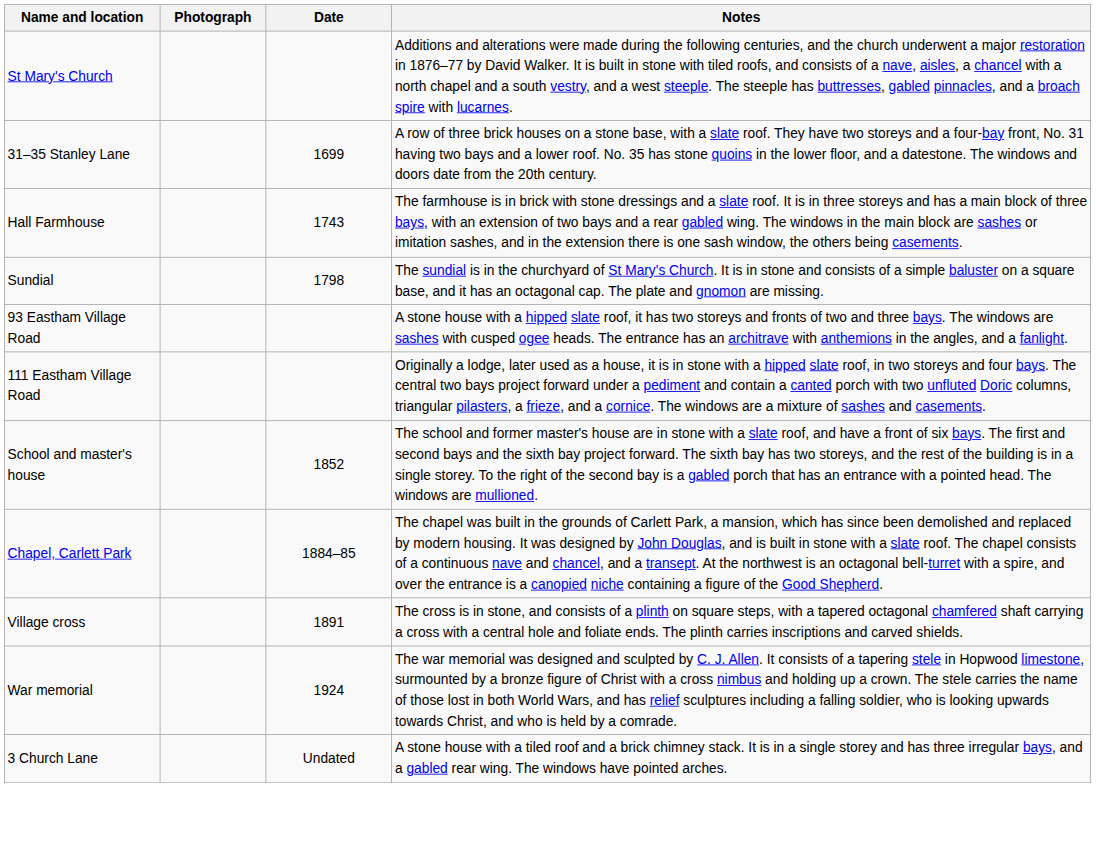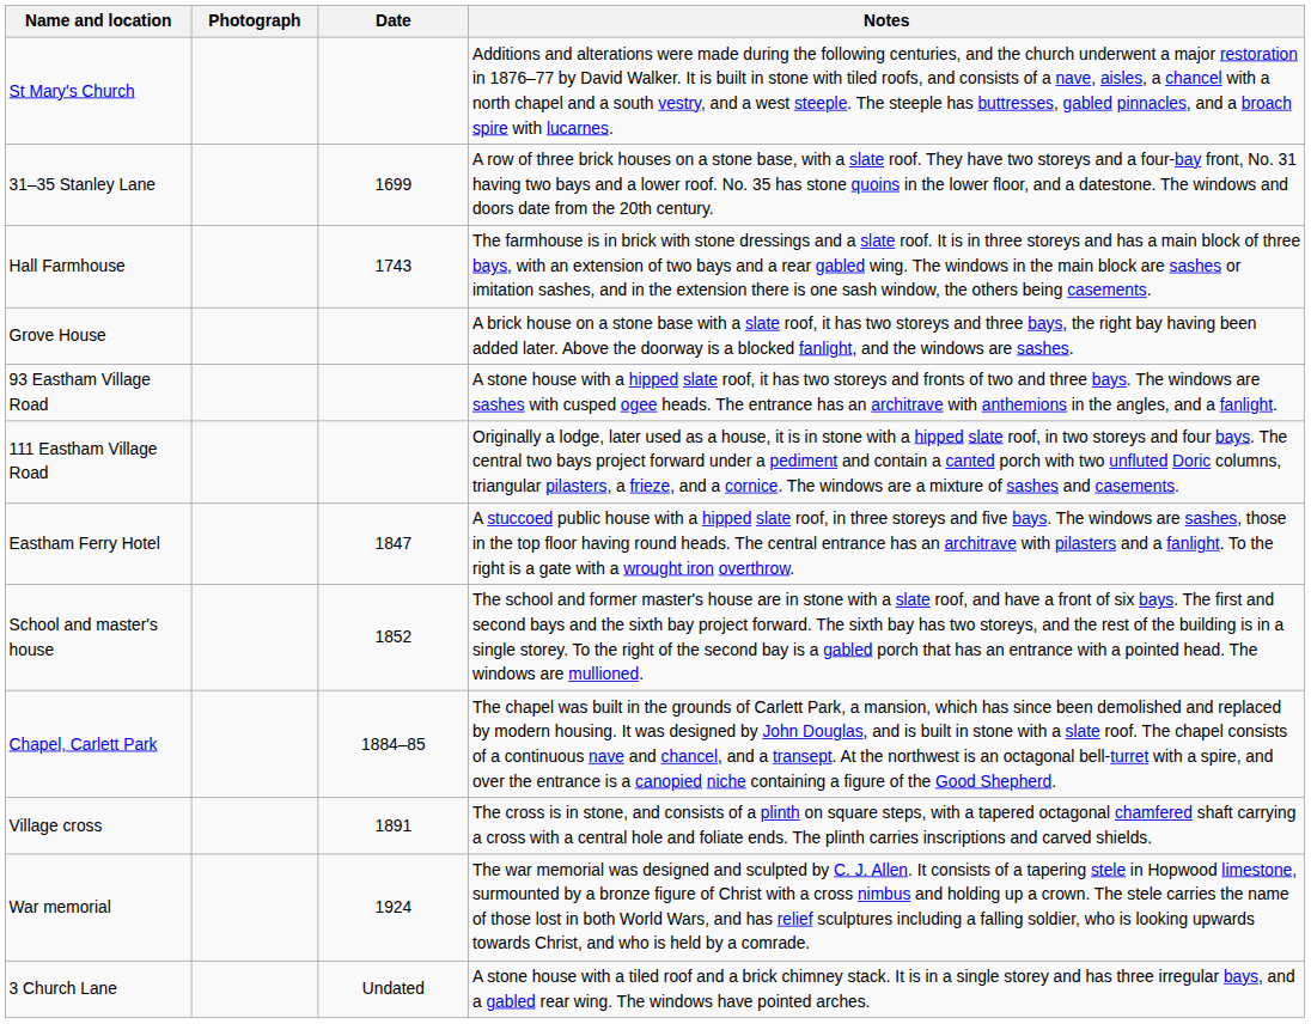 <table class="wikitable sortable plainrowheaders" style="width:100%;border:0px;text-align:left;line-height:150%;">
 <tr>
 <th scope="col"  style="width:150px">Name and location</th>
 <th scope="col"  style="width:100px" class="unsortable">Photograph</th>
 <th scope="col"  style="width:120px">Date</th>
 <th scope="col"  style="width:700px" class="unsortable">Notes</th>
 </tr>
 <tr>
 <td><a href='#'>St Mary's Church</a><br><small></small></td>
 <td></td>
 <td align="center"></td>
 <td>Additions and alterations were made during the following centuries, and the church underwent a major <a href='#'>restoration</a> in 1876–77 by David Walker.  It is built in stone with tiled roofs, and consists of a <a href='#'>nave</a>, <a href='#'>aisles</a>, a <a href='#'>chancel</a> with a north chapel and a south <a href='#'>vestry</a>, and a west <a href='#'>steeple</a>.  The steeple has <a href='#'>buttresses</a>, <a href='#'>gabled</a> <a href='#'>pinnacles</a>, and a <a href='#'>broach spire</a> with <a href='#'>lucarnes</a>.</td>
 </tr>
 <tr>
 <td>31–35 Stanley Lane<br><small></small></td>
 <td></td>
 <td align="center">1699</td>
 <td>A row of three brick houses on a stone base, with a <a href='#'>slate</a> roof.  They have two storeys and a four-<a href='#'>bay</a> front, No. 31 having two bays and a lower roof.  No. 35 has stone <a href='#'>quoins</a> in the lower floor, and a datestone.  The windows and doors date from the 20th century.</td>
 </tr>
 <tr>
 <td>Hall Farmhouse<br><small></small></td>
 <td></td>
 <td align="center">1743</td>
 <td>The farmhouse is in brick with stone dressings and a <a href='#'>slate</a> roof.  It is in three storeys and has a main block of three <a href='#'>bays</a>, with an extension of two bays and a rear <a href='#'>gabled</a> wing.  The windows in the main block are <a href='#'>sashes</a> or imitation sashes, and in the extension there is one sash window, the others being <a href='#'>casements</a>.</td>
 </tr>
 <tr>
-<td>Sundial<br><small></small></td>
+<td>Grove House<br><small></small></td>
 <td></td>
-<td align="center">1798</td>
-<td>The <a href='#'>sundial</a> is in the churchyard of <a href='#'>St Mary's Church</a>.  It is in stone and consists of a simple <a href='#'>baluster</a> on a square base, and it has an octagonal cap.  The plate and <a href='#'>gnomon</a> are missing.</td>
+<td align="center"></td>
+<td>A brick house on a stone base with a <a href='#'>slate</a> roof, it has two storeys and three <a href='#'>bays</a>, the right bay having been added later.  Above the doorway is a blocked <a href='#'>fanlight</a>, and the windows are <a href='#'>sashes</a>.</td>
 </tr>
 <tr>
 <td>93 Eastham Village Road<br><small></small></td>
 <td></td>
 <td align="center"></td>
 <td>A stone house with a <a href='#'>hipped</a> <a href='#'>slate</a> roof, it has two storeys and fronts of two and three <a href='#'>bays</a>.  The windows are <a href='#'>sashes</a> with cusped <a href='#'>ogee</a> heads.  The entrance has an <a href='#'>architrave</a> with <a href='#'>anthemions</a> in the angles, and a <a href='#'>fanlight</a>.</td>
 </tr>
 <tr>
 <td>111 Eastham Village Road<br><small></small></td>
 <td></td>
 <td align="center"></td>
 <td>Originally a lodge, later used as a house, it is in stone with a <a href='#'>hipped</a> <a href='#'>slate</a> roof, in two storeys and four <a href='#'>bays</a>.  The central two bays project forward under a <a href='#'>pediment</a> and contain a <a href='#'>canted</a> porch with two <a href='#'>unfluted</a> <a href='#'>Doric</a> columns, triangular <a href='#'>pilasters</a>, a <a href='#'>frieze</a>, and a <a href='#'>cornice</a>.  The windows are a mixture of <a href='#'>sashes</a> and <a href='#'>casements</a>.</td>
+</tr>
+<tr>
+<td>Eastham Ferry Hotel<br><small></small></td>
+<td></td>
+<td align="center">1847</td>
+<td>A <a href='#'>stuccoed</a> public house with a <a href='#'>hipped</a> <a href='#'>slate</a> roof, in three storeys and five <a href='#'>bays</a>.  The windows are <a href='#'>sashes</a>, those in the top floor having round heads.  The central entrance has an <a href='#'>architrave</a> with <a href='#'>pilasters</a> and a <a href='#'>fanlight</a>.  To the right is a gate with a <a href='#'>wrought iron</a> <a href='#'>overthrow</a>.</td>
 </tr>
 <tr>
 <td>School and master's house<br><small></small></td>
 <td></td>
 <td align="center">1852</td>
 <td>The school and former master's house are in stone with a <a href='#'>slate</a> roof, and have a front of six <a href='#'>bays</a>.  The first and second bays and the sixth bay project forward.  The sixth bay has two storeys, and the rest of the building is in a single storey.  To the right of the second bay is a <a href='#'>gabled</a> porch that has an entrance with a pointed head.  The windows are <a href='#'>mullioned</a>.</td>
 </tr>
 <tr>
 <td><a href='#'>Chapel, Carlett Park</a><br><small></small></td>
 <td></td>
 <td align="center">1884–85</td>
 <td>The chapel was built in the grounds of Carlett Park, a mansion, which has since been demolished and replaced by modern housing.  It was designed by <a href='#'>John Douglas</a>, and is built in stone with a <a href='#'>slate</a> roof.  The chapel consists of a continuous <a href='#'>nave</a> and <a href='#'>chancel</a>, and a <a href='#'>transept</a>.  At the northwest is an octagonal bell-<a href='#'>turret</a> with a spire, and over the entrance is a <a href='#'>canopied</a> <a href='#'>niche</a> containing a figure of the <a href='#'>Good Shepherd</a>.</td>
 </tr>
 <tr>
 <td>Village cross<br><small></small></td>
 <td></td>
 <td align="center">1891</td>
 <td>The cross is in stone, and consists of a <a href='#'>plinth</a> on square steps, with a tapered octagonal <a href='#'>chamfered</a> shaft carrying a cross with a central hole and foliate ends.  The plinth carries inscriptions and carved shields.</td>
 </tr>
 <tr>
 <td>War memorial<br><small></small></td>
 <td></td>
 <td align="center">1924</td>
 <td>The war memorial was designed and sculpted by <a href='#'>C. J. Allen</a>.  It consists of a tapering <a href='#'>stele</a> in Hopwood <a href='#'>limestone</a>, surmounted by a bronze figure of Christ with a cross <a href='#'>nimbus</a> and holding up a crown.  The stele carries the name of those lost in both World Wars, and has <a href='#'>relief</a> sculptures including a falling soldier, who is looking upwards towards Christ, and who is held by a comrade.</td>
 </tr>
 <tr>
 <td>3 Church Lane<br><small></small></td>
 <td></td>
 <td align="center">Undated</td>
 <td>A stone house with a tiled roof and a brick chimney stack.  It is in a single storey and has three irregular <a href='#'>bays</a>, and a <a href='#'>gabled</a> rear wing.  The windows have pointed arches.</td>
 </tr>
 <tr>
 </tr>
 </table>
